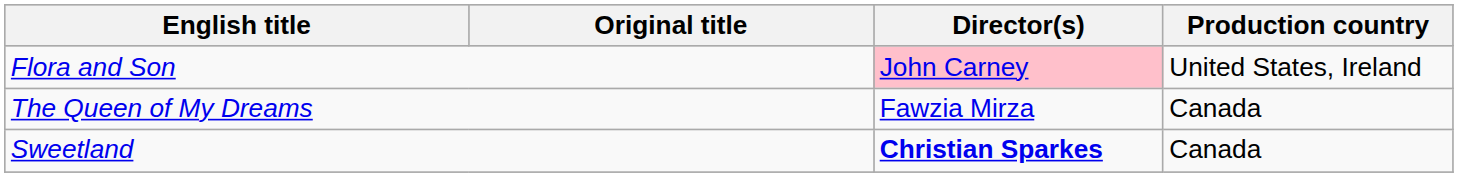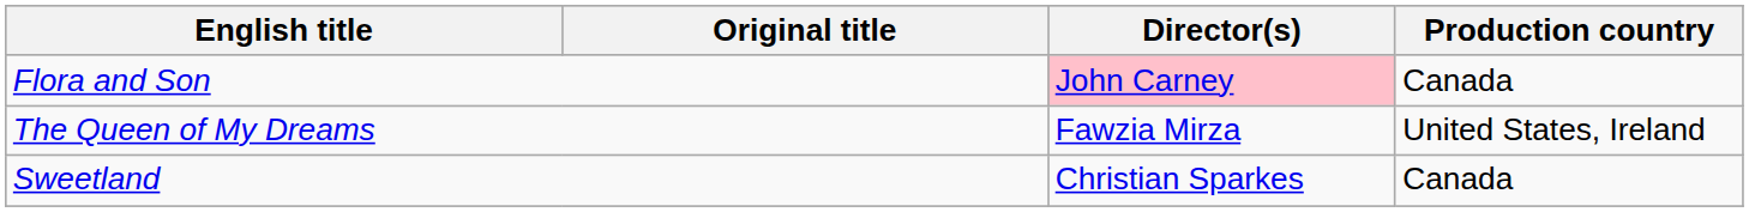 <table class="wikitable" width=100%>
 <tr>
 <th scope="col" width="32%">English title</th>
 <th scope="col" width="28%">Original title</th>
 <th scope="col" width="20%">Director(s)</th>
 <th scope="col" width="20%">Production country</th>
 </tr>
 <tr>
 <td colspan=2><em><a href='#'>Flora and Son</a></em></td>
 <td style="background: pink;"><a href='#'>John Carney</a></td>
-<td>United States, Ireland</td>
+<td>Canada</td>
 </tr>
 <tr>
 <td colspan=2><em><a href='#'>The Queen of My Dreams</a></em></td>
 <td><a href='#'>Fawzia Mirza</a></td>
-<td>Canada</td>
+<td>United States, Ireland</td>
 </tr>
 <tr>
 <td colspan=2><em><a href='#'>Sweetland</a></em></td>
-<td><strong><a href='#'>Christian Sparkes</a></strong></td>
+<td><a href='#'>Christian Sparkes</a></td>
 <td>Canada</td>
 </tr>
 </table>
